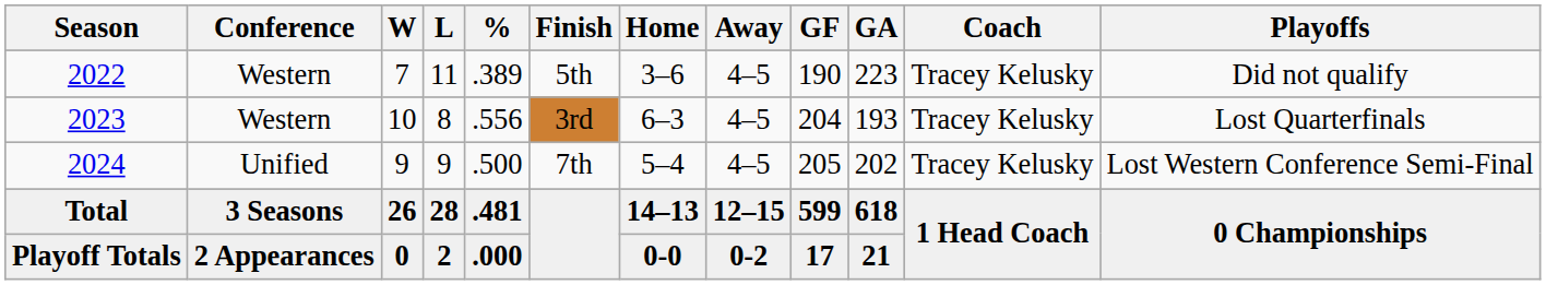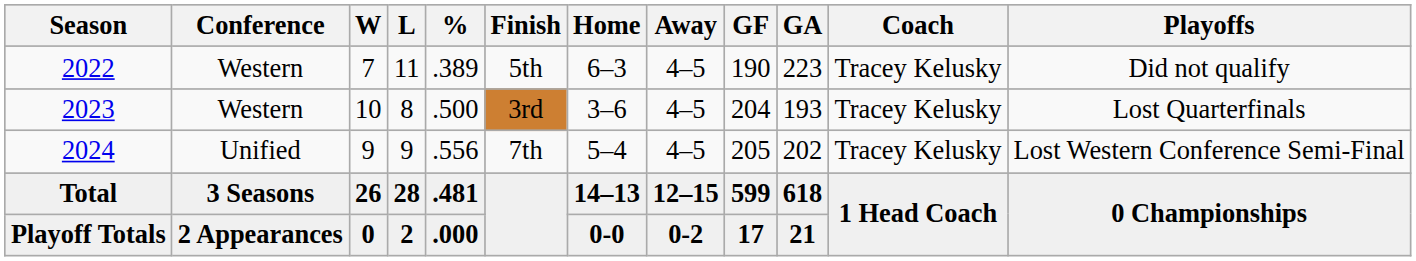 <table class="wikitable">
 <tr>
 <th>Season</th>
 <th>Conference</th>
 <th>W</th>
 <th>L</th>
 <th>%</th>
 <th>Finish</th>
 <th>Home</th>
 <th>Away</th>
 <th>GF</th>
 <th>GA</th>
 <th>Coach</th>
 <th>Playoffs</th>
 </tr>
 <tr ALIGN=center>
 <td><a href='#'>2022</a></td>
 <td>Western</td>
 <td>7</td>
 <td>11</td>
 <td>.389</td>
 <td>5th</td>
-<td>3–6</td>
+<td>6–3</td>
 <td>4–5</td>
 <td>190</td>
 <td>223</td>
 <td>Tracey Kelusky</td>
 <td>Did not qualify</td>
 </tr>
 <tr ALIGN=center>
 <td><a href='#'>2023</a></td>
 <td>Western</td>
 <td>10</td>
 <td>8</td>
-<td>.556</td>
+<td>.500</td>
 <td bgcolor="CD7F32">3rd</td>
-<td>6–3</td>
+<td>3–6</td>
 <td>4–5</td>
 <td>204</td>
 <td>193</td>
 <td>Tracey Kelusky</td>
 <td>Lost Quarterfinals</td>
 </tr>
 <tr ALIGN=center>
 <td><a href='#'>2024</a></td>
 <td>Unified</td>
 <td>9</td>
 <td>9</td>
-<td>.500</td>
+<td>.556</td>
 <td>7th</td>
 <td>5–4</td>
 <td>4–5</td>
 <td>205</td>
 <td>202</td>
 <td>Tracey Kelusky</td>
 <td>Lost Western Conference Semi-Final</td>
 </tr>
 <tr align="center" bgcolor="#f0f0f0">
 <td><strong>Total</strong></td>
 <td><strong>3 Seasons</strong></td>
 <td><strong>26</strong></td>
 <td><strong>28</strong></td>
 <td><strong>.481</strong></td>
 <td rowspan="2"></td>
 <td><strong>14–13</strong></td>
 <td><strong>12–15</strong></td>
 <td><strong>599</strong></td>
 <td><strong>618</strong></td>
 <td rowspan="2"><strong>1 Head Coach</strong></td>
 <td rowspan="2"><strong>0 Championships</strong></td>
 </tr>
 <tr align="center" bgcolor="#f0f0f0">
 <td><strong>Playoff Totals</strong></td>
 <td><strong>2 Appearances</strong></td>
 <td><strong>0</strong></td>
 <td><strong>2</strong></td>
 <td><strong>.000</strong></td>
 <td><strong>0-0</strong></td>
 <td><strong>0-2</strong></td>
 <td><strong>17</strong></td>
 <td><strong>21</strong></td>
 </tr>
 </table>
